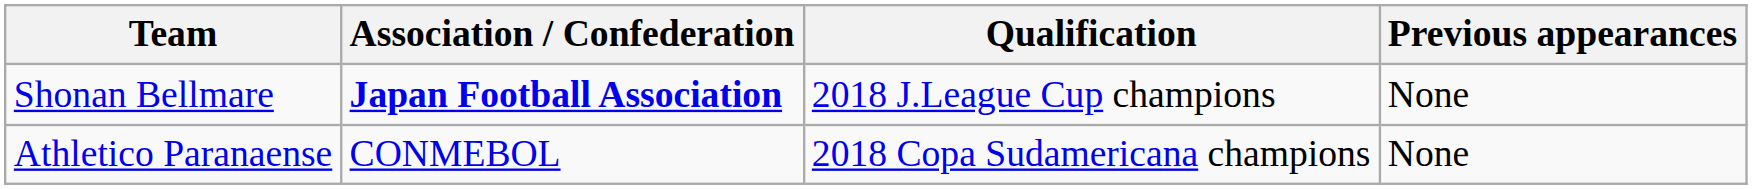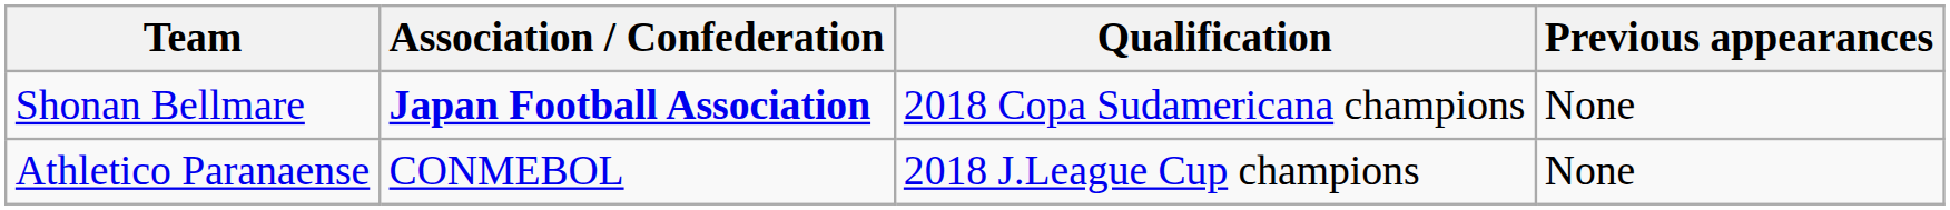 <table class="wikitable">
 <tr>
 <th>Team</th>
 <th>Association / Confederation</th>
 <th>Qualification</th>
 <th>Previous appearances</th>
 </tr>
 <tr>
 <td> <a href='#'>Shonan Bellmare</a></td>
 <td><strong><a href='#'>Japan Football Association</a></strong></td>
-<td><a href='#'>2018 J.League Cup</a> champions</td>
+<td><a href='#'>2018 Copa Sudamericana</a> champions</td>
 <td>None</td>
 </tr>
 <tr>
 <td> <a href='#'>Athletico Paranaense</a></td>
 <td><a href='#'>CONMEBOL</a></td>
-<td><a href='#'>2018 Copa Sudamericana</a> champions</td>
+<td><a href='#'>2018 J.League Cup</a> champions</td>
 <td>None</td>
 </tr>
 </table>
